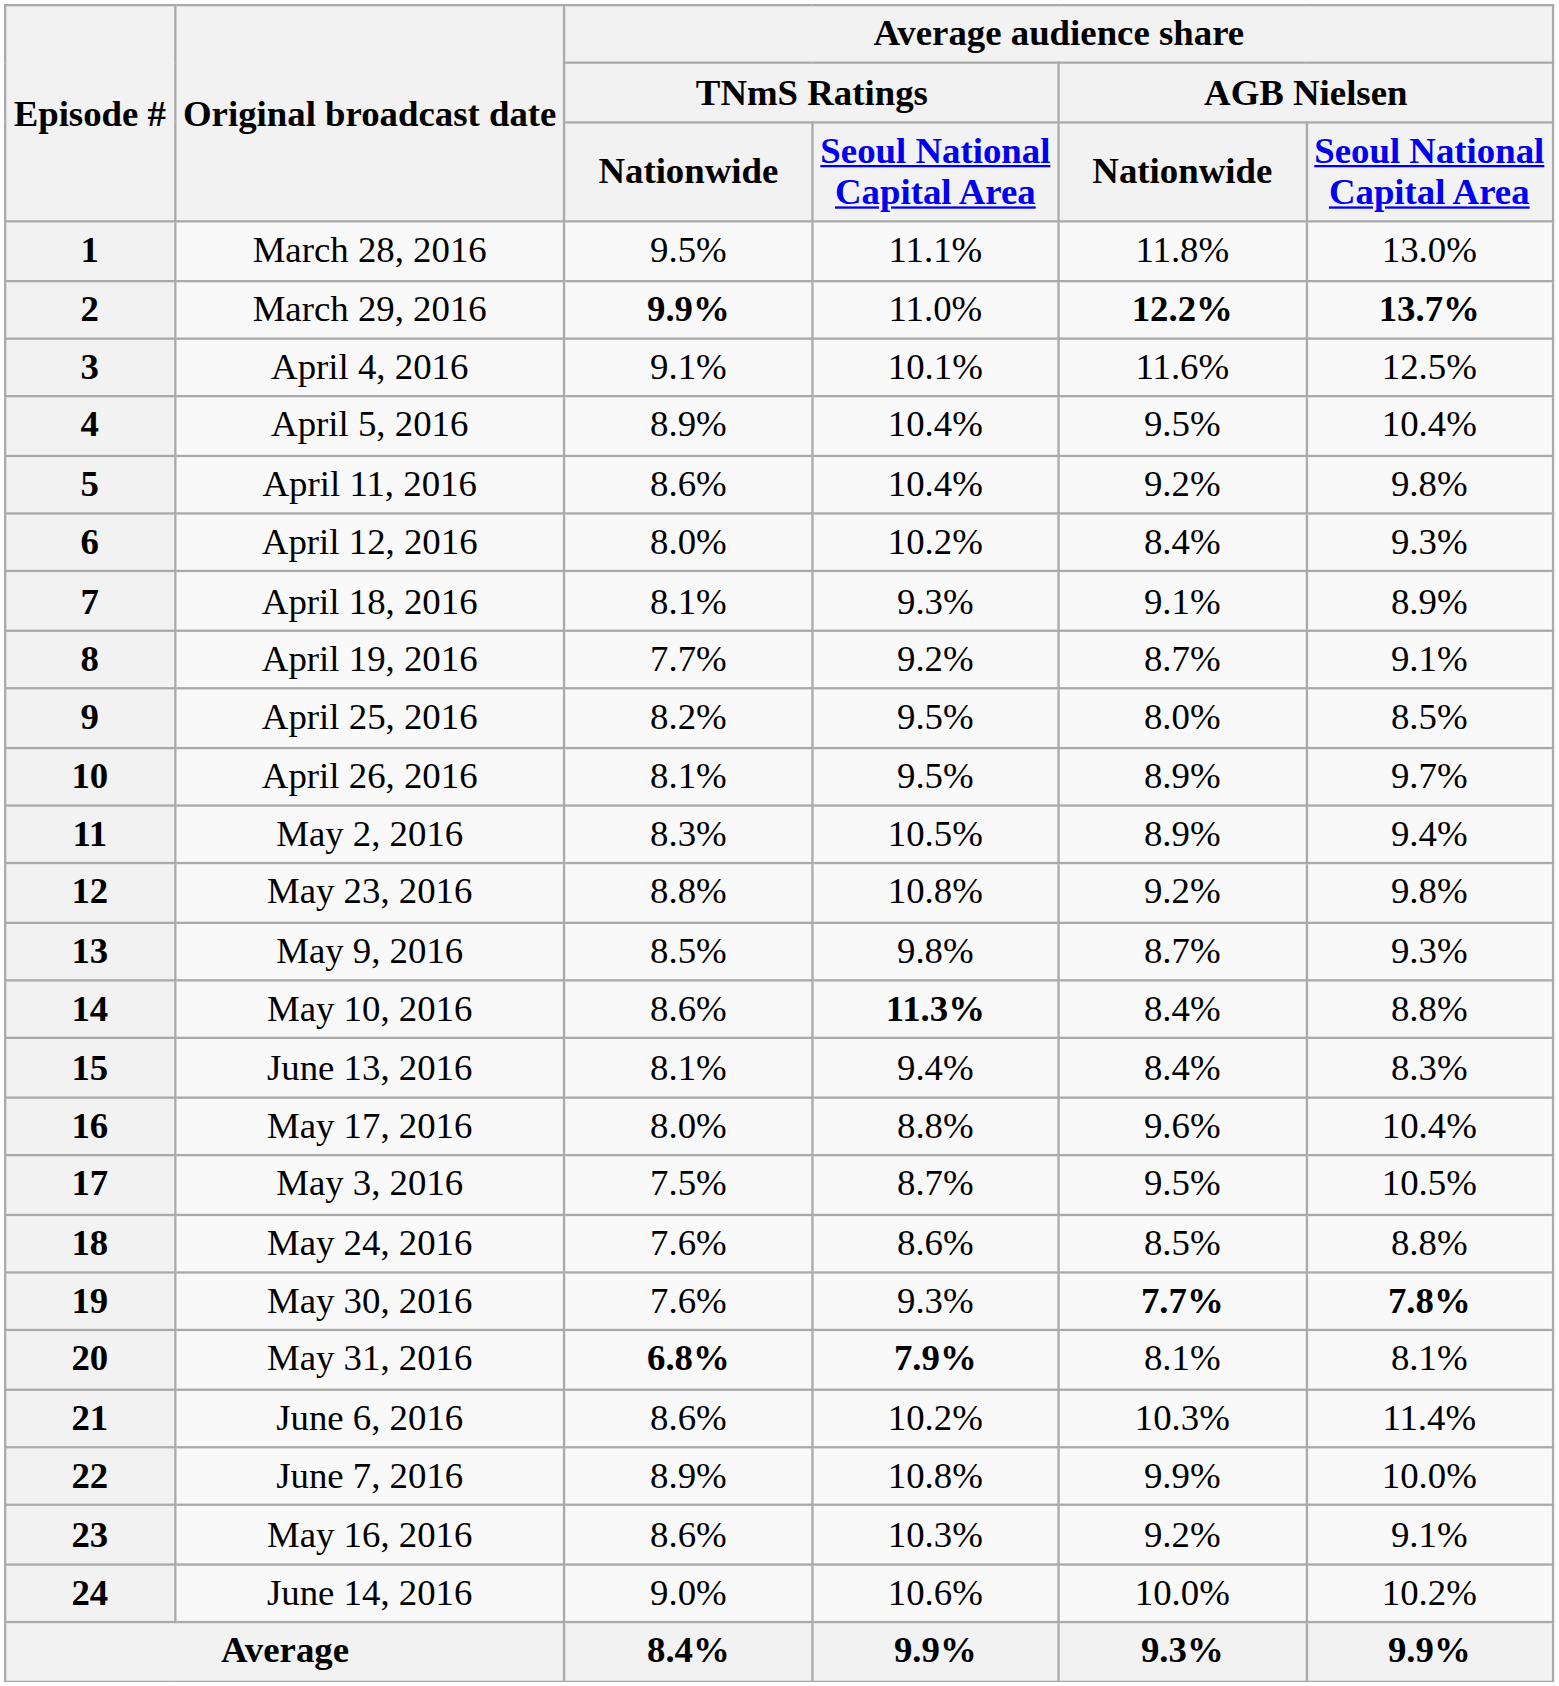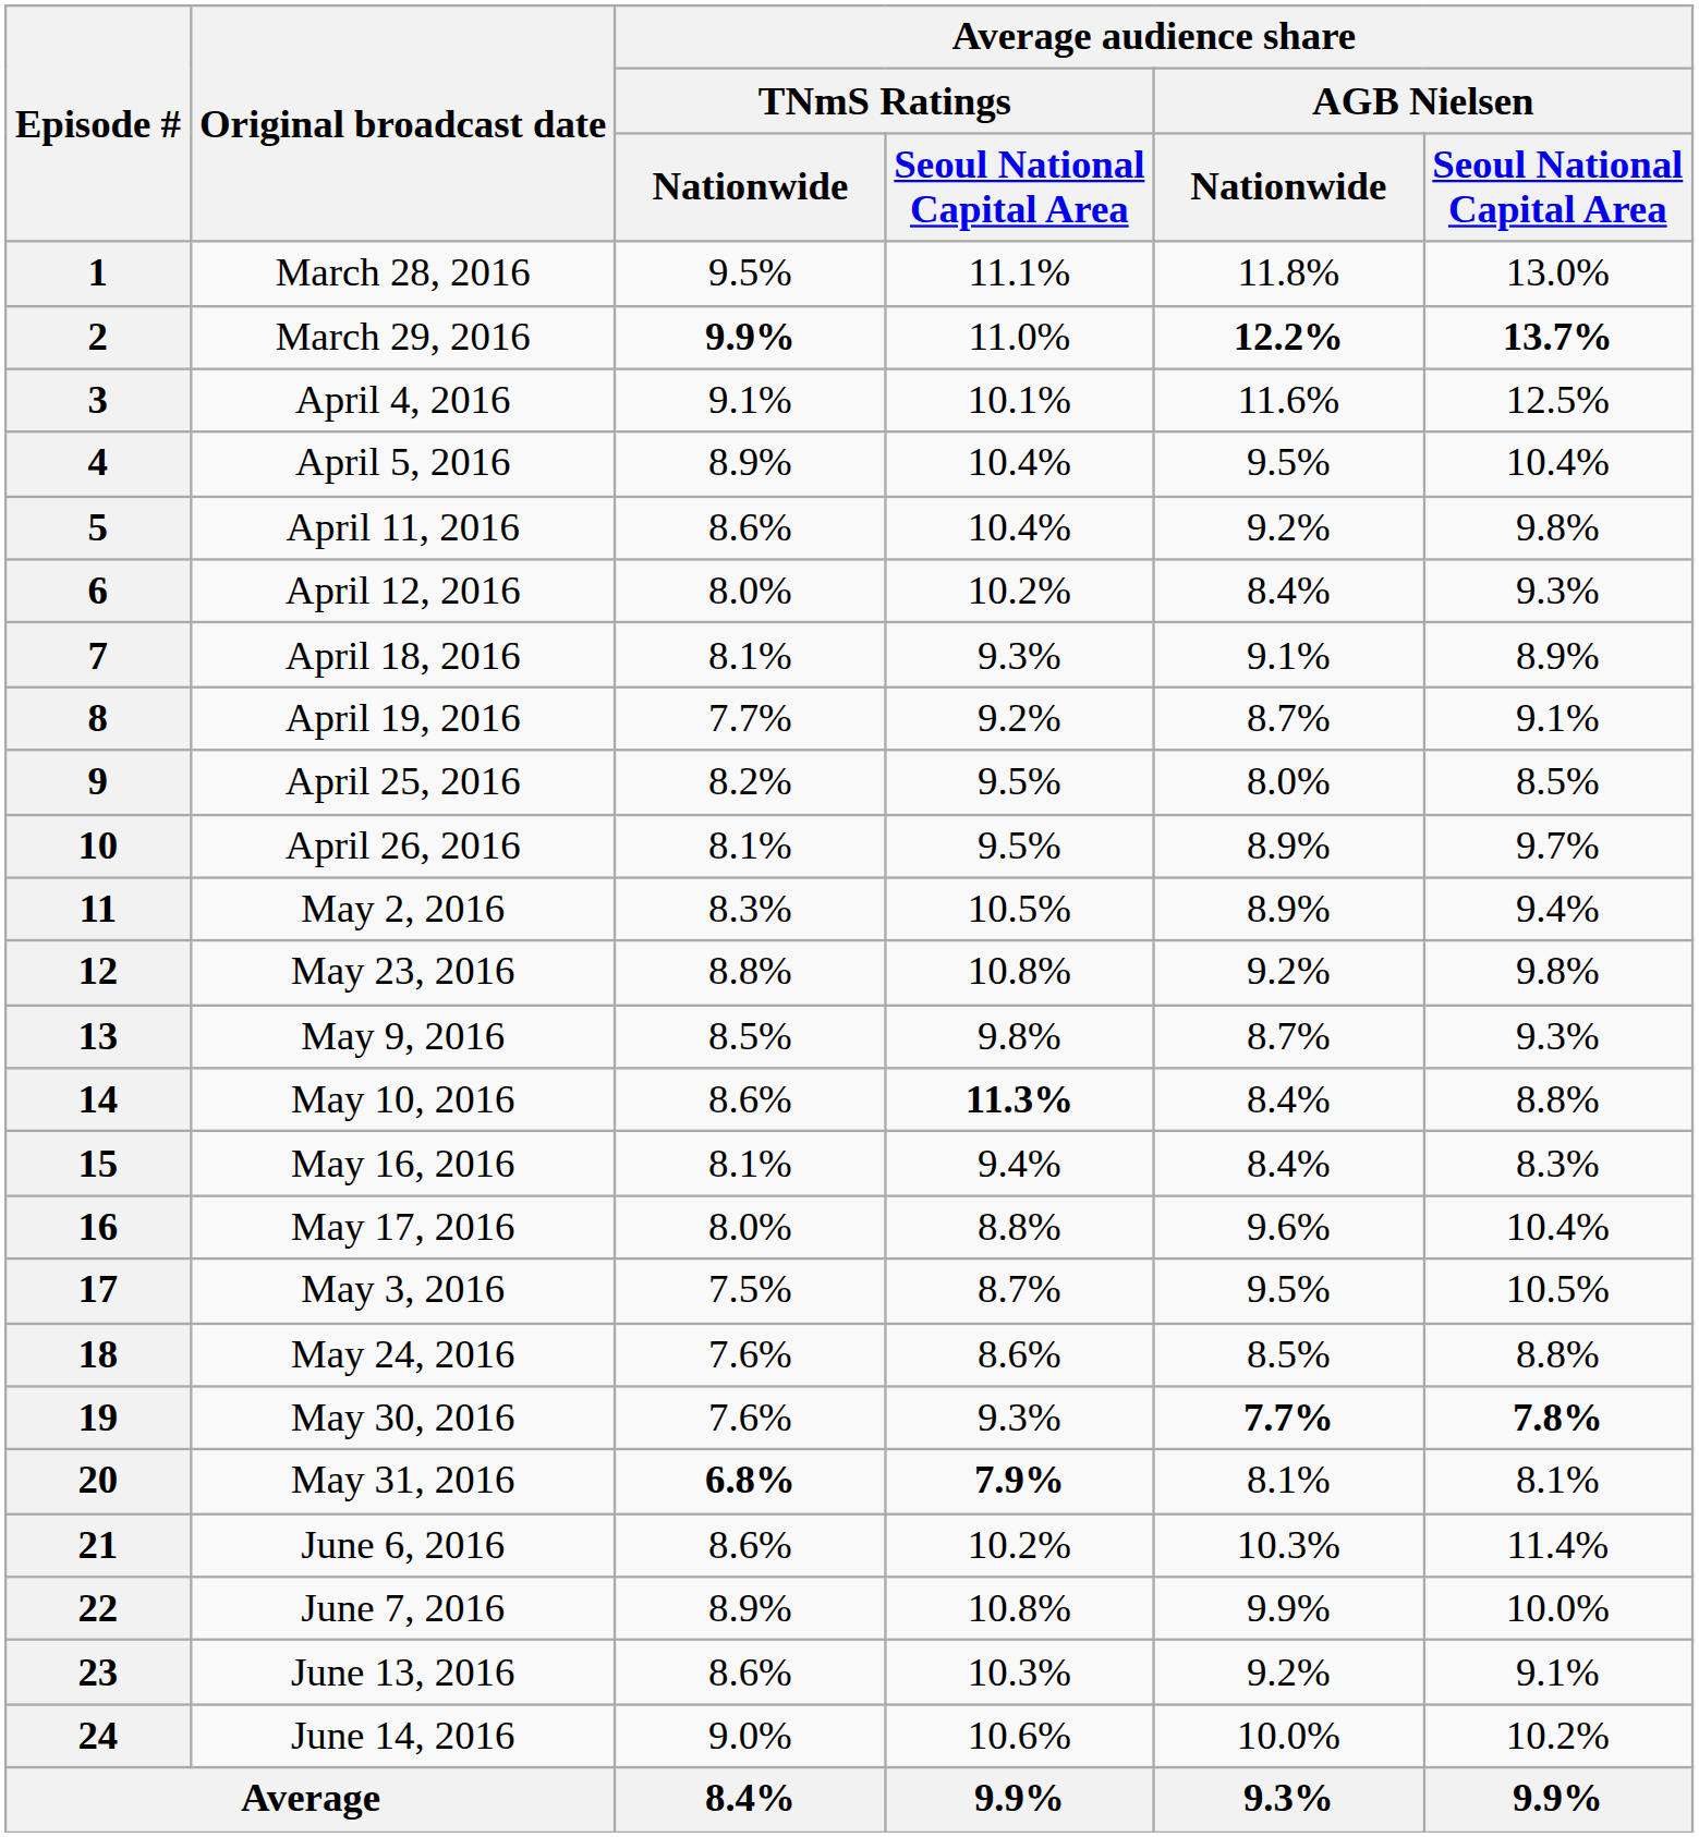 <table class=wikitable style="text-align:center">
 <tr>
 <th rowspan="3">Episode #</th>
 <th rowspan="3">Original broadcast date</th>
 <th colspan="5">Average audience share</th>
 </tr>
 <tr>
 <th colspan="2">TNmS Ratings</th>
 <th colspan="2">AGB Nielsen</th>
 </tr>
 <tr>
 <th width=100>Nationwide</th>
 <th width=100><a href='#'>Seoul National Capital Area</a></th>
 <th width=100>Nationwide</th>
 <th width=100><a href='#'>Seoul National Capital Area</a></th>
 </tr>
 <tr>
 <th>1</th>
 <td>March 28, 2016</td>
 <td>9.5%</td>
 <td>11.1%</td>
 <td>11.8%</td>
 <td>13.0%</td>
 </tr>
 <tr>
 <th>2</th>
 <td>March 29, 2016</td>
 <td><span><strong>9.9%</strong></span></td>
 <td>11.0%</td>
 <td><span><strong>12.2%</strong></span></td>
 <td><span><strong>13.7%</strong></span></td>
 </tr>
 <tr>
 <th>3</th>
 <td>April 4, 2016</td>
 <td>9.1%</td>
 <td>10.1%</td>
 <td>11.6%</td>
 <td>12.5%</td>
 </tr>
 <tr>
 <th>4</th>
 <td>April 5, 2016</td>
 <td>8.9%</td>
 <td>10.4%</td>
 <td>9.5%</td>
 <td>10.4%</td>
 </tr>
 <tr>
 <th>5</th>
 <td>April 11, 2016</td>
 <td>8.6%</td>
 <td>10.4%</td>
 <td>9.2%</td>
 <td>9.8%</td>
 </tr>
 <tr>
 <th>6</th>
 <td>April 12, 2016</td>
 <td>8.0%</td>
 <td>10.2%</td>
 <td>8.4%</td>
 <td>9.3%</td>
 </tr>
 <tr>
 <th>7</th>
 <td>April 18, 2016</td>
 <td>8.1%</td>
 <td>9.3%</td>
 <td>9.1%</td>
 <td>8.9%</td>
 </tr>
 <tr>
 <th>8</th>
 <td>April 19, 2016</td>
 <td>7.7%</td>
 <td>9.2%</td>
 <td>8.7%</td>
 <td>9.1%</td>
 </tr>
 <tr>
 <th>9</th>
 <td>April 25, 2016</td>
 <td>8.2%</td>
 <td>9.5%</td>
 <td>8.0%</td>
 <td>8.5%</td>
 </tr>
 <tr>
 <th>10</th>
 <td>April 26, 2016</td>
 <td>8.1%</td>
 <td>9.5%</td>
 <td>8.9%</td>
 <td>9.7%</td>
 </tr>
 <tr>
 <th>11</th>
 <td>May 2, 2016</td>
 <td>8.3%</td>
 <td>10.5%</td>
 <td>8.9%</td>
 <td>9.4%</td>
 </tr>
 <tr>
 <th>12</th>
 <td>May 23, 2016</td>
 <td>8.8%</td>
 <td>10.8%</td>
 <td>9.2%</td>
 <td>9.8%</td>
 </tr>
 <tr>
 <th>13</th>
 <td>May 9, 2016</td>
 <td>8.5%</td>
 <td>9.8%</td>
 <td>8.7%</td>
 <td>9.3%</td>
 </tr>
 <tr>
 <th>14</th>
 <td>May 10, 2016</td>
 <td>8.6%</td>
 <td><span><strong>11.3%</strong></span></td>
 <td>8.4%</td>
 <td>8.8%</td>
 </tr>
 <tr>
 <th>15</th>
-<td>June 13, 2016</td>
+<td>May 16, 2016</td>
 <td>8.1%</td>
 <td>9.4%</td>
 <td>8.4%</td>
 <td>8.3%</td>
 </tr>
 <tr>
 <th>16</th>
 <td>May 17, 2016</td>
 <td>8.0%</td>
 <td>8.8%</td>
 <td>9.6%</td>
 <td>10.4%</td>
 </tr>
 <tr>
 <th>17</th>
 <td>May 3, 2016</td>
 <td>7.5%</td>
 <td>8.7%</td>
 <td>9.5%</td>
 <td>10.5%</td>
 </tr>
 <tr>
 <th>18</th>
 <td>May 24, 2016</td>
 <td>7.6%</td>
 <td>8.6%</td>
 <td>8.5%</td>
 <td>8.8%</td>
 </tr>
 <tr>
 <th>19</th>
 <td>May 30, 2016</td>
 <td>7.6%</td>
 <td>9.3%</td>
 <td><span><strong>7.7%</strong></span></td>
 <td><span><strong>7.8%</strong></span></td>
 </tr>
 <tr>
 <th>20</th>
 <td>May 31, 2016</td>
 <td><span><strong>6.8%</strong></span></td>
 <td><span><strong>7.9%</strong></span></td>
 <td>8.1%</td>
 <td>8.1%</td>
 </tr>
 <tr>
 <th>21</th>
 <td>June 6, 2016</td>
 <td>8.6%</td>
 <td>10.2%</td>
 <td>10.3%</td>
 <td>11.4%</td>
 </tr>
 <tr>
 <th>22</th>
 <td>June 7, 2016</td>
 <td>8.9%</td>
 <td>10.8%</td>
 <td>9.9%</td>
 <td>10.0%</td>
 </tr>
 <tr>
 <th>23</th>
-<td>May 16, 2016</td>
+<td>June 13, 2016</td>
 <td>8.6%</td>
 <td>10.3%</td>
 <td>9.2%</td>
 <td>9.1%</td>
 </tr>
 <tr>
 <th>24</th>
 <td>June 14, 2016</td>
 <td>9.0%</td>
 <td>10.6%</td>
 <td>10.0%</td>
 <td>10.2%</td>
 </tr>
 <tr>
 <th colspan=2>Average</th>
 <th>8.4%</th>
 <th>9.9%</th>
 <th>9.3%</th>
 <th>9.9%</th>
 </tr>
 </table>
